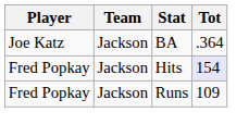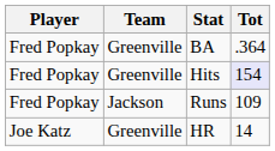 <table class="wikitable">
 <tr>
 <th>Player</th>
 <th>Team</th>
 <th>Stat</th>
 <th>Tot</th>
 </tr>
 <tr>
-<td>Joe Katz</td>
-<td>Jackson</td>
+<td>Fred Popkay</td>
+<td>Greenville</td>
 <td>BA</td>
 <td>.364</td>
 </tr>
 <tr>
 <td>Fred Popkay</td>
-<td>Jackson</td>
+<td>Greenville</td>
 <td>Hits</td>
 <td style="background: lavender;">154</td>
 </tr>
 <tr>
 <td>Fred Popkay</td>
 <td>Jackson</td>
 <td>Runs</td>
 <td>109</td>
 </tr>
+<tr>
+<td>Joe Katz</td>
+<td>Greenville</td>
+<td>HR</td>
+<td>14</td>
+</tr>
 </table>
